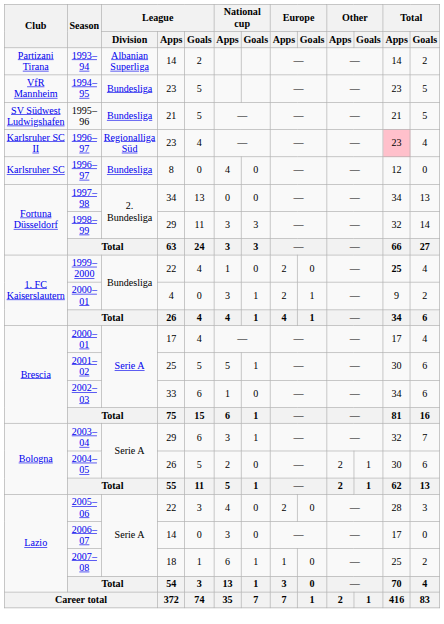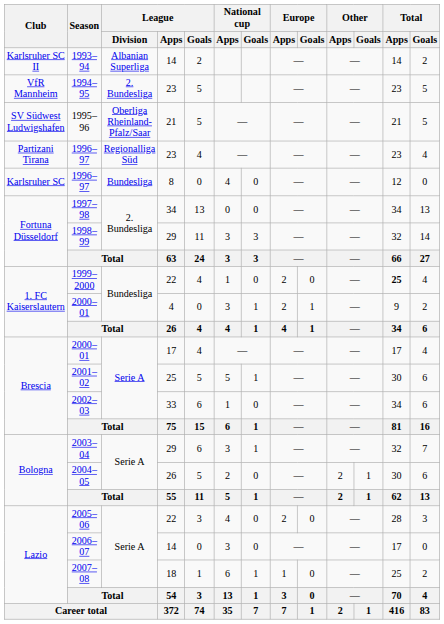 <table class="wikitable" style="text-align:center">
 <tr>
 <th rowspan="2">Club</th>
 <th rowspan="2">Season</th>
 <th colspan="3">League</th>
 <th colspan="2">National cup</th>
 <th colspan="2">Europe</th>
 <th colspan="2">Other</th>
 <th colspan="2">Total</th>
 </tr>
 <tr>
 <th>Division</th>
 <th>Apps</th>
 <th>Goals</th>
 <th>Apps</th>
 <th>Goals</th>
 <th>Apps</th>
 <th>Goals</th>
 <th>Apps</th>
 <th>Goals</th>
 <th>Apps</th>
 <th>Goals</th>
 </tr>
 <tr>
-<td><a href='#'>Partizani Tirana</a></td>
+<td><a href='#'>Karlsruher SC II</a></td>
 <td><a href='#'>1993–94</a></td>
 <td><a href='#'>Albanian Superliga</a></td>
 <td>14</td>
 <td>2</td>
 <td></td>
 <td></td>
 <td colspan="2">—</td>
 <td colspan="2">—</td>
 <td>14</td>
 <td>2</td>
 </tr>
 <tr>
 <td><a href='#'>VfR Mannheim</a></td>
 <td><a href='#'>1994–95</a></td>
-<td><a href='#'>Bundesliga</a></td>
+<td><a href='#'>2. Bundesliga</a></td>
 <td>23</td>
 <td>5</td>
 <td></td>
 <td></td>
 <td colspan="2">—</td>
 <td colspan="2">—</td>
 <td>23</td>
 <td>5</td>
 </tr>
 <tr>
 <td><a href='#'>SV Südwest Ludwigshafen</a></td>
 <td>1995–96</td>
-<td><a href='#'>Bundesliga</a></td>
+<td><a href='#'>Oberliga Rheinland-Pfalz/Saar</a></td>
 <td>21</td>
 <td>5</td>
 <td colspan="2">—</td>
 <td colspan="2">—</td>
 <td colspan="2">—</td>
 <td>21</td>
 <td>5</td>
 </tr>
 <tr>
-<td><a href='#'>Karlsruher SC II</a></td>
+<td><a href='#'>Partizani Tirana</a></td>
 <td><a href='#'>1996–97</a></td>
 <td><a href='#'>Regionalliga Süd</a></td>
 <td>23</td>
 <td>4</td>
 <td colspan="2">—</td>
 <td colspan="2">—</td>
 <td colspan="2">—</td>
-<td style="background: pink;">23</td>
+<td>23</td>
 <td>4</td>
 </tr>
 <tr>
 <td><a href='#'>Karlsruher SC</a></td>
 <td><a href='#'>1996–97</a></td>
 <td><a href='#'>Bundesliga</a></td>
 <td>8</td>
 <td>0</td>
 <td>4</td>
 <td>0</td>
 <td colspan="2">—</td>
 <td colspan="2">—</td>
 <td>12</td>
 <td>0</td>
 </tr>
 <tr>
 <td rowspan="3"><a href='#'>Fortuna Düsseldorf</a></td>
 <td><a href='#'>1997–98</a></td>
 <td rowspan="2">2. Bundesliga</td>
 <td>34</td>
 <td>13</td>
 <td>0</td>
 <td>0</td>
 <td colspan="2">—</td>
 <td colspan="2">—</td>
 <td>34</td>
 <td>13</td>
 </tr>
 <tr>
 <td><a href='#'>1998–99</a></td>
 <td>29</td>
 <td>11</td>
 <td>3</td>
 <td>3</td>
 <td colspan="2">—</td>
 <td colspan="2">—</td>
 <td>32</td>
 <td>14</td>
 </tr>
 <tr>
 <th colspan="2">Total</th>
 <th>63</th>
 <th>24</th>
 <th>3</th>
 <th>3</th>
 <th colspan="2">—</th>
 <th colspan="2">—</th>
 <th>66</th>
 <th>27</th>
 </tr>
 <tr>
 <td rowspan="3"><a href='#'>1. FC Kaiserslautern</a></td>
 <td><a href='#'>1999–2000</a></td>
 <td rowspan="2">Bundesliga</td>
 <td>22</td>
 <td>4</td>
 <td>1</td>
 <td>0</td>
 <td>2</td>
 <td>0</td>
 <td colspan="2">—</td>
 <td><strong>25</strong></td>
 <td>4</td>
 </tr>
 <tr>
 <td><a href='#'>2000–01</a></td>
 <td>4</td>
 <td>0</td>
 <td>3</td>
 <td>1</td>
 <td>2</td>
 <td>1</td>
 <td colspan="2">—</td>
 <td>9</td>
 <td>2</td>
 </tr>
 <tr>
 <th colspan="2">Total</th>
 <th>26</th>
 <th>4</th>
 <th>4</th>
 <th>1</th>
 <th>4</th>
 <th>1</th>
 <th colspan="2">—</th>
 <th>34</th>
 <th>6</th>
 </tr>
 <tr>
 <td rowspan="4"><a href='#'>Brescia</a></td>
 <td><a href='#'>2000–01</a></td>
 <td rowspan="3"><a href='#'>Serie A</a></td>
 <td>17</td>
 <td>4</td>
 <td colspan="2">—</td>
 <td colspan="2">—</td>
 <td colspan="2">—</td>
 <td>17</td>
 <td>4</td>
 </tr>
 <tr>
 <td><a href='#'>2001–02</a></td>
 <td>25</td>
 <td>5</td>
 <td>5</td>
 <td>1</td>
 <td colspan="2">—</td>
 <td colspan="2">—</td>
 <td>30</td>
 <td>6</td>
 </tr>
 <tr>
 <td><a href='#'>2002–03</a></td>
 <td>33</td>
 <td>6</td>
 <td>1</td>
 <td>0</td>
 <td colspan="2">—</td>
 <td colspan="2">—</td>
 <td>34</td>
 <td>6</td>
 </tr>
 <tr>
 <th colspan="2">Total</th>
 <th>75</th>
 <th>15</th>
 <th>6</th>
 <th>1</th>
 <th colspan="2">—</th>
 <th colspan="2">—</th>
 <th>81</th>
 <th>16</th>
 </tr>
 <tr>
 <td rowspan="3"><a href='#'>Bologna</a></td>
 <td><a href='#'>2003–04</a></td>
 <td rowspan="2">Serie A</td>
 <td>29</td>
 <td>6</td>
 <td>3</td>
 <td>1</td>
 <td colspan="2">—</td>
 <td colspan="2">—</td>
 <td>32</td>
 <td>7</td>
 </tr>
 <tr>
 <td><a href='#'>2004–05</a></td>
 <td>26</td>
 <td>5</td>
 <td>2</td>
 <td>0</td>
 <td colspan="2">—</td>
 <td>2</td>
 <td>1</td>
 <td>30</td>
 <td>6</td>
 </tr>
 <tr>
 <th colspan="2">Total</th>
 <th>55</th>
 <th>11</th>
 <th>5</th>
 <th>1</th>
 <th colspan="2">—</th>
 <th>2</th>
 <th>1</th>
 <th>62</th>
 <th>13</th>
 </tr>
 <tr>
 <td rowspan="4"><a href='#'>Lazio</a></td>
 <td><a href='#'>2005–06</a></td>
 <td rowspan="3">Serie A</td>
 <td>22</td>
 <td>3</td>
 <td>4</td>
 <td>0</td>
 <td>2</td>
 <td>0</td>
 <td colspan="2">—</td>
 <td>28</td>
 <td>3</td>
 </tr>
 <tr>
 <td><a href='#'>2006–07</a></td>
 <td>14</td>
 <td>0</td>
 <td>3</td>
 <td>0</td>
 <td colspan="2">—</td>
 <td colspan="2">—</td>
 <td>17</td>
 <td>0</td>
 </tr>
 <tr>
 <td><a href='#'>2007–08</a></td>
 <td>18</td>
 <td>1</td>
 <td>6</td>
 <td>1</td>
 <td>1</td>
 <td>0</td>
 <td colspan="2">—</td>
 <td>25</td>
 <td>2</td>
 </tr>
 <tr>
 <th colspan="2">Total</th>
 <th>54</th>
 <th>3</th>
 <th>13</th>
 <th>1</th>
 <th>3</th>
 <th>0</th>
 <th colspan="2">—</th>
 <th>70</th>
 <th>4</th>
 </tr>
 <tr>
 <th colspan="3">Career total</th>
 <th>372</th>
 <th>74</th>
 <th>35</th>
 <th>7</th>
 <th>7</th>
 <th>1</th>
 <th>2</th>
 <th>1</th>
 <th>416</th>
 <th>83</th>
 </tr>
 </table>
